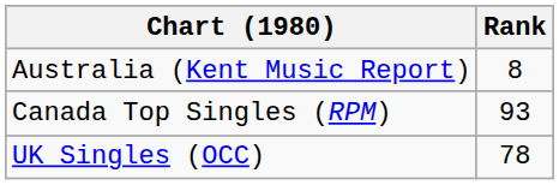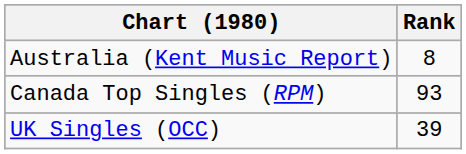 <table class="wikitable sortable">
 <tr>
 <th>Chart (1980)</th>
 <th>Rank</th>
 </tr>
 <tr>
 <td>Australia (<a href='#'>Kent Music Report</a>)</td>
 <td align="center">8</td>
 </tr>
 <tr>
 <td>Canada Top Singles (<em><a href='#'>RPM</a></em>)</td>
 <td align="center">93</td>
 </tr>
 <tr>
 <td><a href='#'>UK Singles</a> (<a href='#'>OCC</a>)</td>
-<td align="center">78</td>
+<td align="center">39</td>
 </tr>
 </table>
